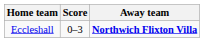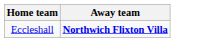 <table class="wikitable" style="text-align: center">
 <tr>
 <th>Home team</th>
-<th>Score</th>
 <th>Away team</th>
 </tr>
 <tr>
 <td><a href='#'>Eccleshall</a></td>
-<td>0–3</td>
 <td><strong><a href='#'>Northwich Flixton Villa</a></strong></td>
 </tr>
 </table>
